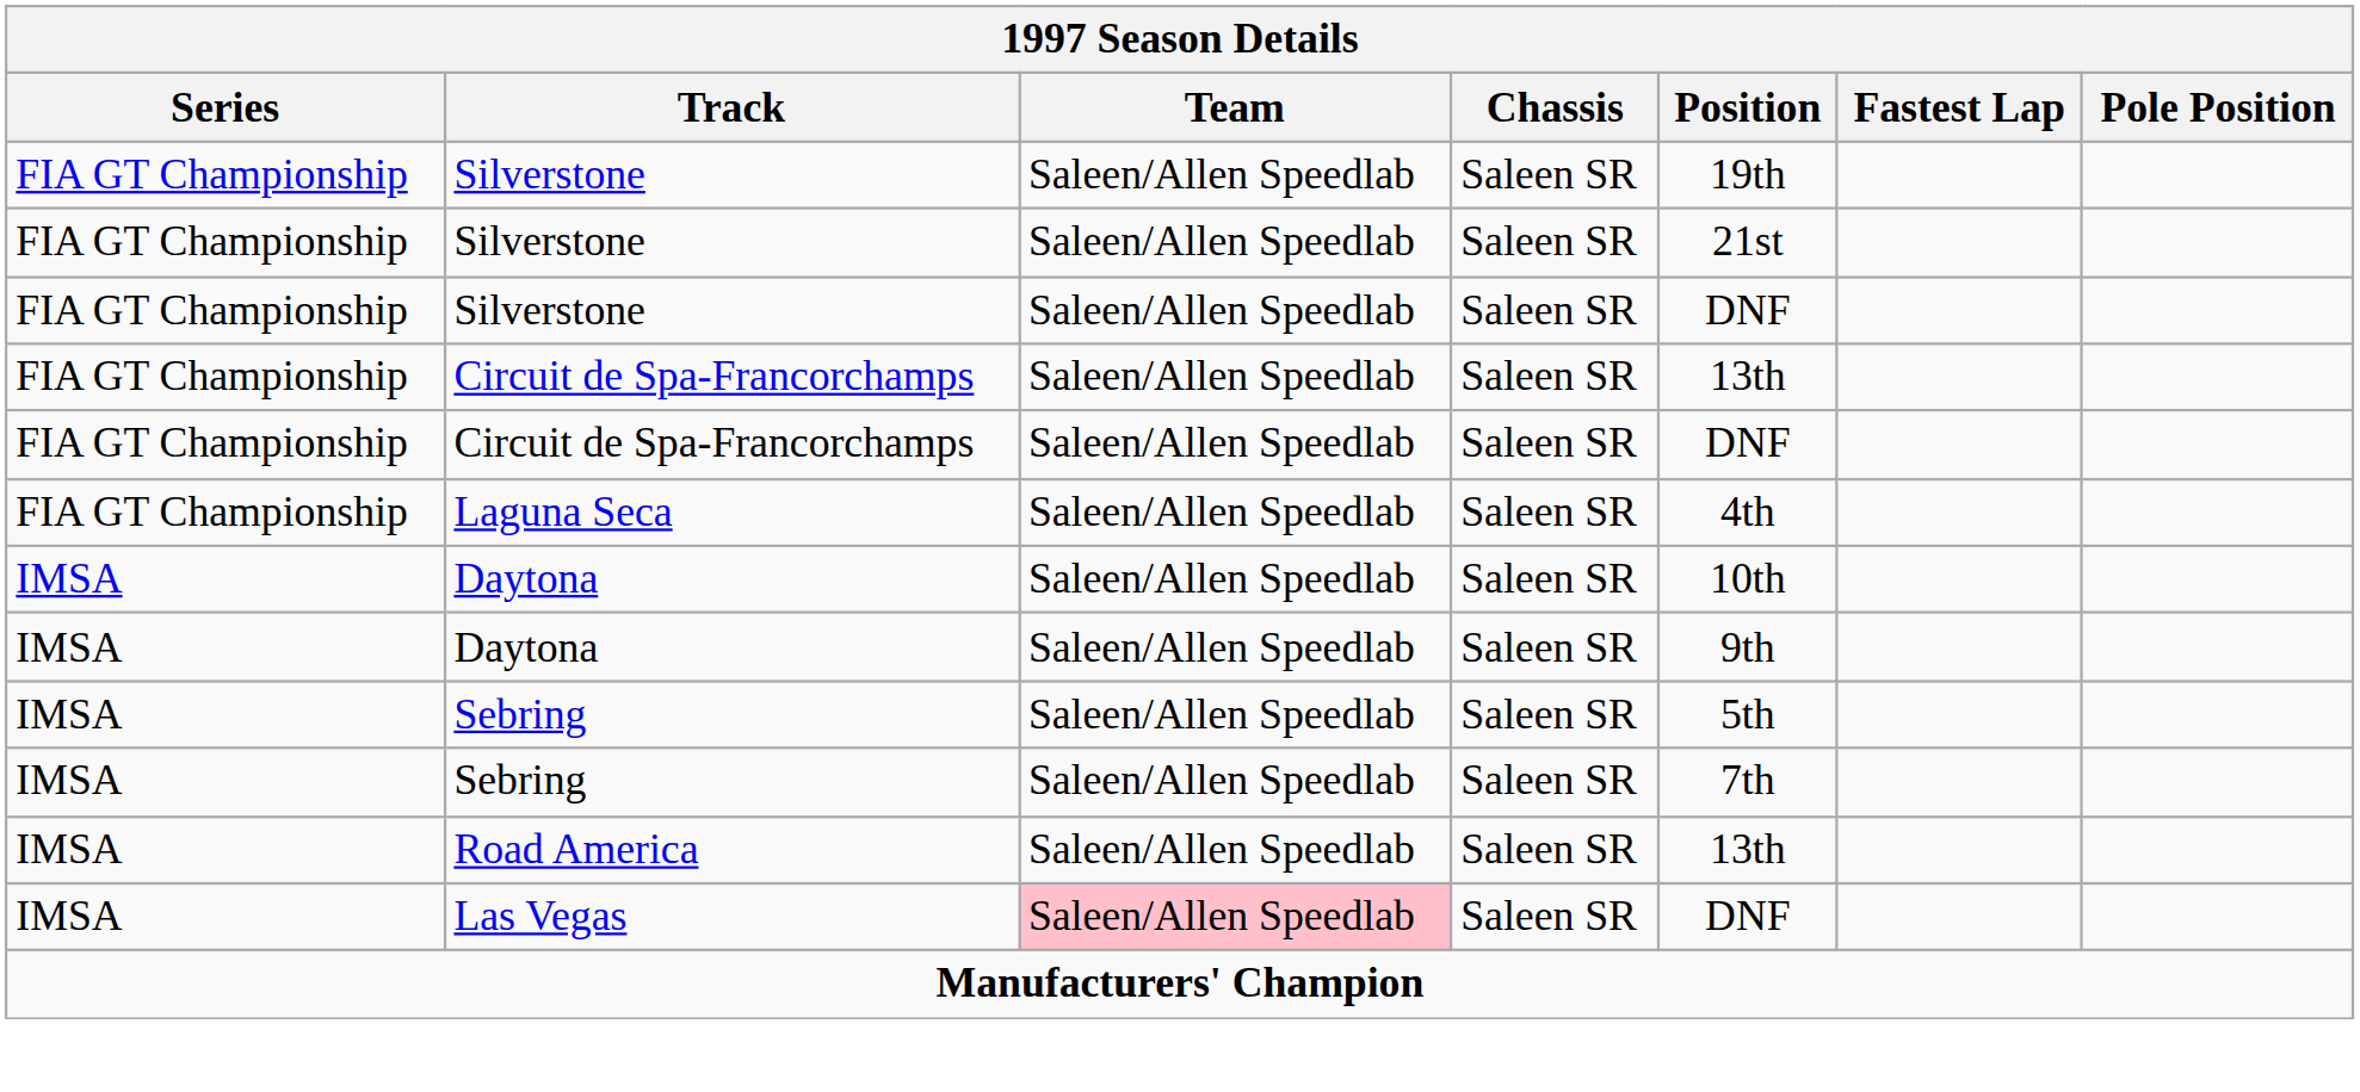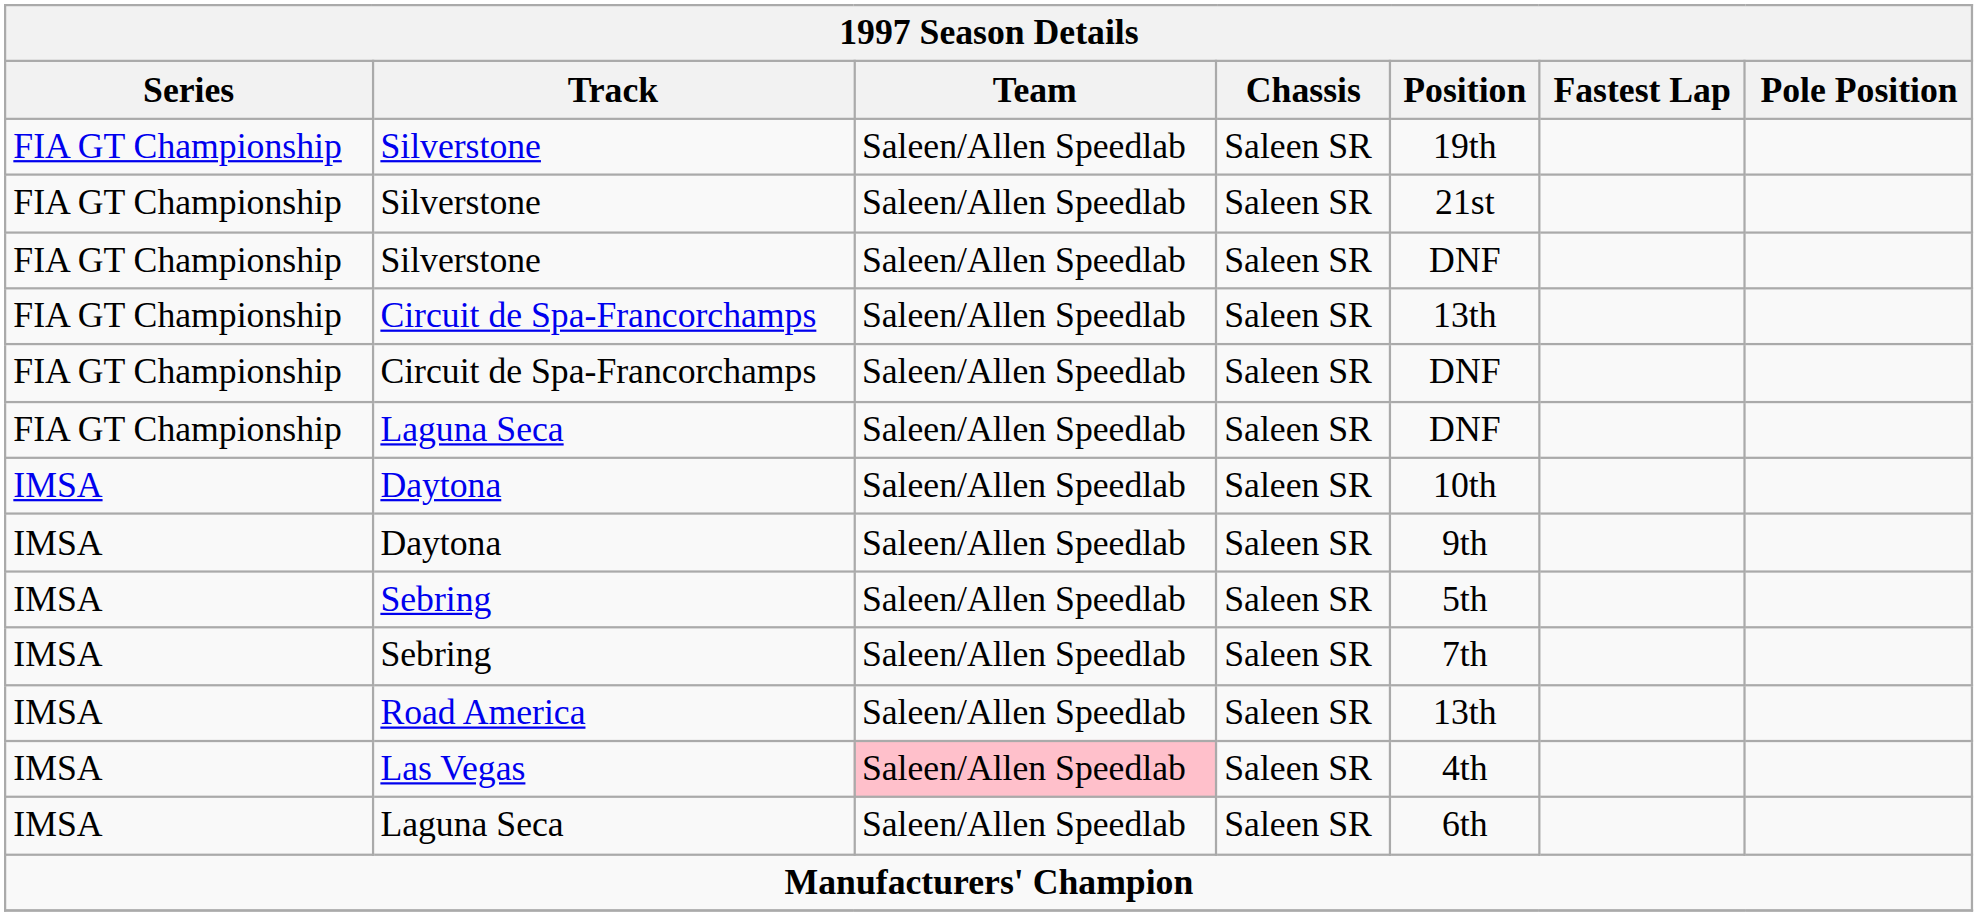 <table class="wikitable collapsible collapsed">
 <tr>
 <th colspan="7" width="875px">1997 Season Details</th>
 </tr>
 <tr>
 <th scope="col">Series</th>
 <th scope="col">Track</th>
 <th scope="col">Team</th>
 <th scope="col">Chassis</th>
 <th scope="col">Position</th>
 <th scope="col">Fastest Lap</th>
 <th scope="col">Pole Position</th>
 </tr>
 <tr>
 <td><a href='#'>FIA GT Championship</a></td>
 <td><a href='#'>Silverstone</a></td>
 <td>Saleen/Allen Speedlab</td>
 <td>Saleen SR</td>
 <td style="text-align:center">19th</td>
 <td style="text-align:center"></td>
 <td style="text-align:center"></td>
 </tr>
 <tr>
 <td>FIA GT Championship</td>
 <td>Silverstone</td>
 <td>Saleen/Allen Speedlab</td>
 <td>Saleen SR</td>
 <td style="text-align:center">21st</td>
 <td style="text-align:center"></td>
 <td style="text-align:center"></td>
 </tr>
 <tr>
 <td>FIA GT Championship</td>
 <td>Silverstone</td>
 <td>Saleen/Allen Speedlab</td>
 <td>Saleen SR</td>
 <td style="text-align:center">DNF</td>
 <td style="text-align:center"></td>
 <td style="text-align:center"></td>
 </tr>
 <tr>
 <td>FIA GT Championship</td>
 <td><a href='#'>Circuit de Spa-Francorchamps</a></td>
 <td>Saleen/Allen Speedlab</td>
 <td>Saleen SR</td>
 <td style="text-align:center">13th</td>
 <td style="text-align:center"></td>
 <td style="text-align:center"></td>
 </tr>
 <tr>
 <td>FIA GT Championship</td>
 <td>Circuit de Spa-Francorchamps</td>
 <td>Saleen/Allen Speedlab</td>
 <td>Saleen SR</td>
 <td style="text-align:center">DNF</td>
 <td style="text-align:center"></td>
 <td style="text-align:center"></td>
 </tr>
 <tr>
 <td>FIA GT Championship</td>
 <td><a href='#'>Laguna Seca</a></td>
 <td>Saleen/Allen Speedlab</td>
 <td>Saleen SR</td>
-<td style="text-align:center">4th</td>
+<td style="text-align:center">DNF</td>
 <td style="text-align:center"></td>
 <td style="text-align:center"></td>
 </tr>
 <tr>
 <td><a href='#'>IMSA</a></td>
 <td><a href='#'>Daytona</a></td>
 <td>Saleen/Allen Speedlab</td>
 <td>Saleen SR</td>
 <td style="text-align:center">10th</td>
 <td style="text-align:center"></td>
 <td style="text-align:center"></td>
 </tr>
 <tr>
 <td>IMSA</td>
 <td>Daytona</td>
 <td>Saleen/Allen Speedlab</td>
 <td>Saleen SR</td>
 <td style="text-align:center">9th</td>
 <td style="text-align:center"></td>
 <td style="text-align:center"></td>
 </tr>
 <tr>
 <td>IMSA</td>
 <td><a href='#'>Sebring</a></td>
 <td>Saleen/Allen Speedlab</td>
 <td>Saleen SR</td>
 <td style="text-align:center">5th</td>
 <td style="text-align:center"></td>
 <td style="text-align:center"></td>
 </tr>
 <tr>
 <td>IMSA</td>
 <td>Sebring</td>
 <td>Saleen/Allen Speedlab</td>
 <td>Saleen SR</td>
 <td style="text-align:center">7th</td>
 <td style="text-align:center"></td>
 <td style="text-align:center"></td>
 </tr>
 <tr>
 <td>IMSA</td>
 <td><a href='#'>Road America</a></td>
 <td>Saleen/Allen Speedlab</td>
 <td>Saleen SR</td>
 <td style="text-align:center">13th</td>
 <td style="text-align:center"></td>
 <td style="text-align:center"></td>
 </tr>
 <tr>
 <td>IMSA</td>
 <td><a href='#'>Las Vegas</a></td>
 <td style="background: pink;">Saleen/Allen Speedlab</td>
 <td>Saleen SR</td>
-<td style="text-align:center">DNF</td>
+<td style="text-align:center">4th</td>
+<td style="text-align:center"></td>
+<td style="text-align:center"></td>
+</tr>
+<tr>
+<td>IMSA</td>
+<td>Laguna Seca</td>
+<td>Saleen/Allen Speedlab</td>
+<td>Saleen SR</td>
+<td style="text-align:center">6th</td>
 <td style="text-align:center"></td>
 <td style="text-align:center"></td>
 </tr>
 <tr>
 <td colspan="7" style="text-align:center"><strong>Manufacturers' Champion</strong></td>
 </tr>
 <tr>
 </tr>
 </table>
